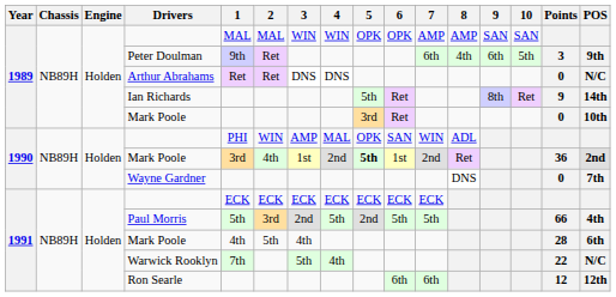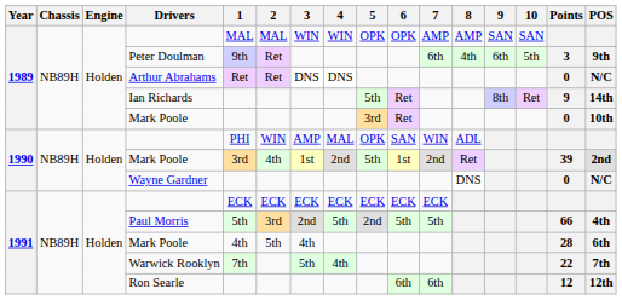 <table class="wikitable" style="text-align:center; font-size:85%">
 <tr>
 <th>Year</th>
 <th>Chassis</th>
 <th>Engine</th>
 <th>Drivers</th>
 <th>1</th>
 <th>2</th>
 <th>3</th>
 <th>4</th>
 <th>5</th>
 <th>6</th>
 <th>7</th>
 <th>8</th>
 <th>9</th>
 <th>10</th>
 <th>Points</th>
 <th>POS</th>
 </tr>
 <tr>
 <th rowspan="5"><a href='#'>1989</a></th>
 <td rowspan="5">NB89H</td>
 <td rowspan="5">Holden</td>
 <td></td>
 <td><a href='#'>MAL</a></td>
 <td><a href='#'>MAL</a></td>
 <td><a href='#'>WIN</a></td>
 <td><a href='#'>WIN</a></td>
 <td><a href='#'>OPK</a></td>
 <td><a href='#'>OPK</a></td>
 <td><a href='#'>AMP</a></td>
 <td><a href='#'>AMP</a></td>
 <td><a href='#'>SAN</a></td>
 <td><a href='#'>SAN</a></td>
 <th></th>
 <th></th>
 </tr>
 <tr>
 <td align="left"> Peter Doulman</td>
 <td style="background:#cfcfff;">9th</td>
 <td style="background:#efcfff;">Ret</td>
 <td></td>
 <td></td>
 <td></td>
 <td></td>
 <td style="background:#dfffdf;">6th</td>
 <td style="background:#dfffdf;">4th</td>
 <td style="background:#dfffdf;">6th</td>
 <td style="background:#dfffdf;">5th</td>
 <th>3</th>
 <th>9th</th>
 </tr>
 <tr>
 <td align="left"> <a href='#'>Arthur Abrahams</a></td>
 <td style="background:#efcfff;">Ret</td>
 <td style="background:#efcfff;">Ret</td>
 <td style="background:#FFFFFF;">DNS</td>
 <td style="background:#FFFFFF;">DNS</td>
 <td></td>
 <td></td>
 <td></td>
 <td></td>
 <td></td>
 <td></td>
 <th>0</th>
 <th>N/C</th>
 </tr>
 <tr>
 <td align="left"> Ian Richards</td>
 <td></td>
 <td></td>
 <td></td>
 <td></td>
 <td style="background:#dfffdf;">5th</td>
 <td style="background:#efcfff;">Ret</td>
 <td></td>
 <td></td>
 <td style="background:#cfcfff;">8th</td>
 <td style="background:#efcfff;">Ret</td>
 <th>9</th>
 <th>14th</th>
 </tr>
 <tr>
 <td align="left"> Mark Poole</td>
 <td></td>
 <td></td>
 <td></td>
 <td></td>
 <td style="background:#ffdf9f;">3rd</td>
 <td style="background:#efcfff;">Ret</td>
 <td></td>
 <td></td>
 <td></td>
 <td></td>
 <th>0</th>
 <th>10th</th>
 </tr>
 <tr>
 <th rowspan="3"><a href='#'>1990</a></th>
 <td rowspan="3">NB89H</td>
 <td rowspan="3">Holden</td>
 <td></td>
 <td><a href='#'>PHI</a></td>
 <td><a href='#'>WIN</a></td>
 <td><a href='#'>AMP</a></td>
 <td><a href='#'>MAL</a></td>
 <td><a href='#'>OPK</a></td>
 <td><a href='#'>SAN</a></td>
 <td><a href='#'>WIN</a></td>
 <td><a href='#'>ADL</a></td>
 <th></th>
 <th></th>
 <th></th>
 <th></th>
 </tr>
 <tr>
 <td align="left"> Mark Poole</td>
 <td style="background:#ffdf9f;">3rd</td>
 <td style="background:#dfffdf;">4th</td>
 <td style="background:#ffffbf;">1st</td>
 <td style="background:#dfdfdf;">2nd</td>
-<td style="background:#dfffdf;"><strong>5th</strong></td>
+<td style="background:#dfffdf;">5th</td>
 <td style="background:#ffffbf;">1st</td>
 <td style="background:#dfdfdf;">2nd</td>
 <td style="background:#efcfff;">Ret</td>
 <th></th>
 <th></th>
-<th>36</th>
+<th>39</th>
 <th style="background:#dfdfdf;">2nd</th>
 </tr>
 <tr>
 <td align="left"> <a href='#'>Wayne Gardner</a></td>
 <td></td>
 <td></td>
 <td></td>
 <td></td>
 <td></td>
 <td></td>
 <td></td>
 <td style="background:#ffffff;">DNS</td>
 <th></th>
 <th></th>
 <th>0</th>
-<th>7th</th>
+<th>N/C</th>
 </tr>
 <tr>
 <th rowspan="5"><a href='#'>1991</a></th>
 <td rowspan="5">NB89H</td>
 <td rowspan="5">Holden</td>
 <td></td>
 <td><a href='#'>ECK</a></td>
 <td><a href='#'>ECK</a></td>
 <td><a href='#'>ECK</a></td>
 <td><a href='#'>ECK</a></td>
 <td><a href='#'>ECK</a></td>
 <td><a href='#'>ECK</a></td>
 <td><a href='#'>ECK</a></td>
 <th></th>
 <th></th>
 <th></th>
 <th></th>
 <th></th>
 </tr>
 <tr>
 <td align="left"> <a href='#'>Paul Morris</a></td>
 <td style="background:#dfffdf;">5th</td>
 <td style="background:#ffdf9f;">3rd</td>
 <td style="background:#dfdfdf;">2nd</td>
 <td style="background:#dfffdf;">5th</td>
 <td style="background:#dfdfdf;">2nd</td>
 <td style="background:#dfffdf;">5th</td>
 <td style="background:#dfffdf;">5th</td>
 <th></th>
 <th></th>
 <th></th>
 <th>66</th>
 <th>4th</th>
 </tr>
 <tr>
 <td align="left"> Mark Poole</td>
 <td>4th</td>
 <td>5th</td>
 <td>4th</td>
 <td></td>
 <td></td>
 <td></td>
 <td></td>
 <th></th>
 <th></th>
 <th></th>
 <th>28</th>
 <th>6th</th>
 </tr>
 <tr>
 <td align="left"> Warwick Rooklyn</td>
 <td style="background:#dfffdf;">7th</td>
 <td></td>
 <td style="background:#dfffdf;">5th</td>
 <td style="background:#dfffdf;">4th</td>
 <td></td>
 <td></td>
 <td></td>
 <th></th>
 <th></th>
 <th></th>
 <th>22</th>
-<th>N/C</th>
+<th>7th</th>
 </tr>
 <tr>
 <td align="left"> Ron Searle</td>
 <td></td>
 <td></td>
 <td></td>
 <td></td>
 <td></td>
 <td style="background:#dfffdf;">6th</td>
 <td style="background:#dfffdf;">6th</td>
 <th></th>
 <th></th>
 <th></th>
 <th>12</th>
 <th>12th</th>
 </tr>
 </table>
